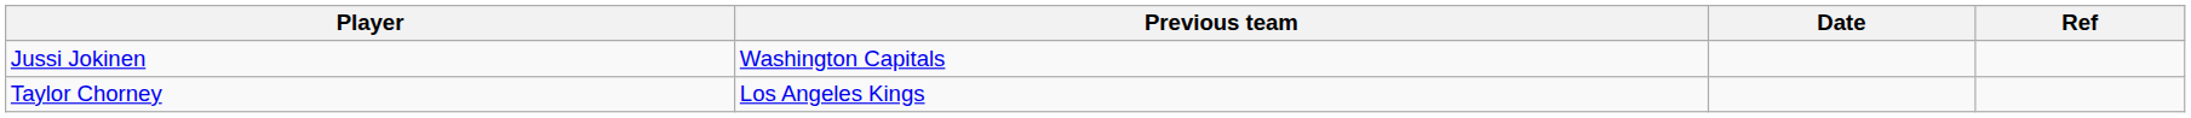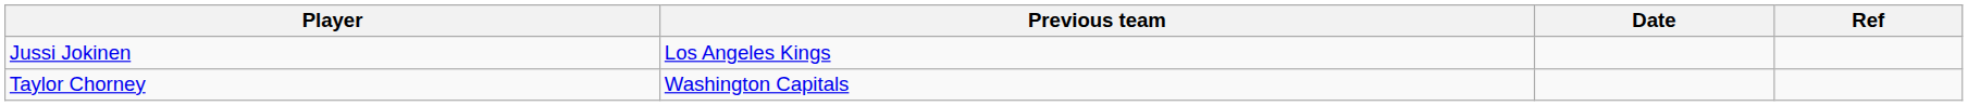 <table class="wikitable" width=98%>
 <tr style="background:#ddd; text-align:center;">
 <th>Player</th>
 <th>Previous team</th>
 <th>Date</th>
 <th>Ref</th>
 </tr>
 <tr>
 <td><a href='#'>Jussi Jokinen</a></td>
-<td><a href='#'>Washington Capitals</a></td>
+<td><a href='#'>Los Angeles Kings</a></td>
 <td></td>
 <td></td>
 </tr>
 <tr>
 <td><a href='#'>Taylor Chorney</a></td>
-<td><a href='#'>Los Angeles Kings</a></td>
+<td><a href='#'>Washington Capitals</a></td>
 <td></td>
 <td></td>
 </tr>
 </table>
